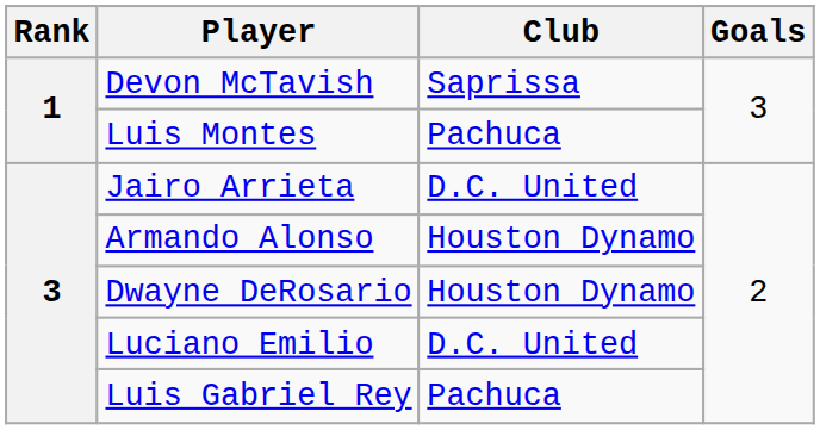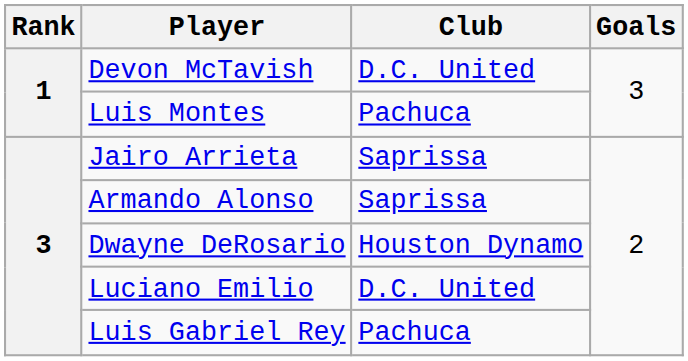 <table class="wikitable">
 <tr>
 <th>Rank</th>
 <th>Player</th>
 <th>Club</th>
 <th>Goals</th>
 </tr>
 <tr>
 <th rowspan="2" align=center>1</th>
 <td> <a href='#'>Devon McTavish</a></td>
-<td> <a href='#'>Saprissa</a></td>
+<td> <a href='#'>D.C. United</a></td>
 <td rowspan="2" align=center>3</td>
 </tr>
 <tr>
 <td> <a href='#'>Luis Montes</a></td>
 <td> <a href='#'>Pachuca</a></td>
 </tr>
 <tr>
 <th rowspan="5" align=center>3</th>
 <td> <a href='#'>Jairo Arrieta</a></td>
-<td> <a href='#'>D.C. United</a></td>
+<td> <a href='#'>Saprissa</a></td>
 <td rowspan="5" align=center>2</td>
 </tr>
 <tr>
 <td> <a href='#'>Armando Alonso</a></td>
-<td> <a href='#'>Houston Dynamo</a></td>
+<td> <a href='#'>Saprissa</a></td>
 </tr>
 <tr>
 <td> <a href='#'>Dwayne DeRosario</a></td>
 <td> <a href='#'>Houston Dynamo</a></td>
 </tr>
 <tr>
 <td> <a href='#'>Luciano Emilio</a></td>
 <td> <a href='#'>D.C. United</a></td>
 </tr>
 <tr>
 <td> <a href='#'>Luis Gabriel Rey</a></td>
 <td> <a href='#'>Pachuca</a></td>
 </tr>
 </table>
